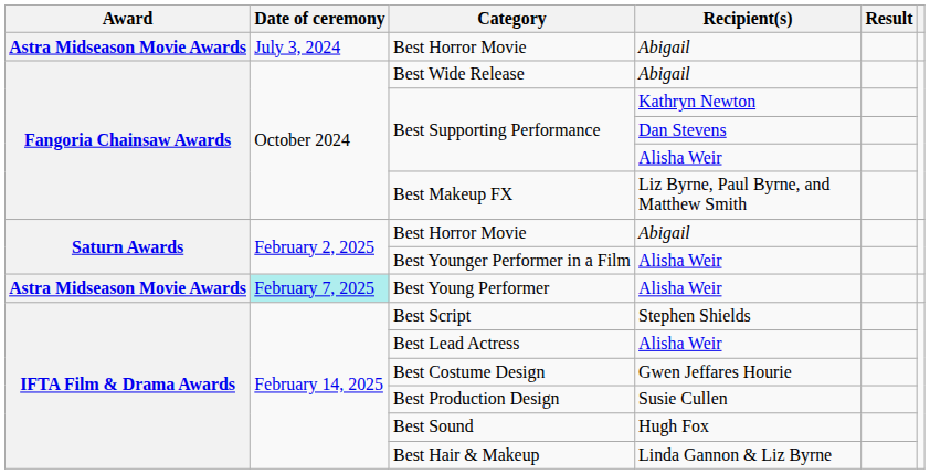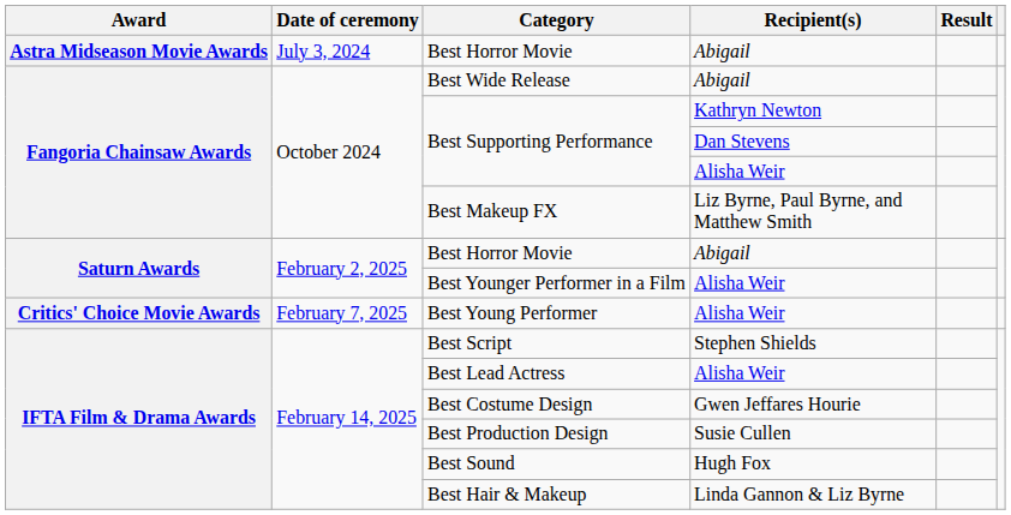 <table class="wikitable sortable plainrowheaders">
 <tr>
 <th scope="col">Award</th>
 <th scope="col">Date of ceremony</th>
 <th scope="col">Category</th>
 <th width=200 scope="col">Recipient(s)</th>
 <th scope="col">Result</th>
 <th scope="col" class="unsortable"></th>
 </tr>
 <tr>
 <th rowspan="1" scope="row"><a href='#'>Astra Midseason Movie Awards</a></th>
 <td rowspan="1"><a href='#'>July 3, 2024</a></td>
 <td>Best Horror Movie</td>
 <td><em>Abigail</em></td>
 <td></td>
 <td rowspan="1" align="center"></td>
 </tr>
 <tr>
 <th rowspan="5" scope="row"><a href='#'>Fangoria Chainsaw Awards</a></th>
 <td rowspan="5">October 2024</td>
 <td>Best Wide Release</td>
 <td><em>Abigail</em></td>
 <td></td>
 <td rowspan="5" align="center"></td>
 </tr>
 <tr>
 <td rowspan="3">Best Supporting Performance</td>
 <td><a href='#'>Kathryn Newton</a></td>
 <td></td>
 </tr>
 <tr>
 <td><a href='#'>Dan Stevens</a></td>
 <td></td>
 </tr>
 <tr>
 <td><a href='#'>Alisha Weir</a></td>
 <td></td>
 </tr>
 <tr>
 <td>Best Makeup FX</td>
 <td>Liz Byrne, Paul Byrne, and Matthew Smith</td>
 <td></td>
 </tr>
 <tr>
 <th rowspan="2" scope="row"><a href='#'>Saturn Awards</a></th>
 <td rowspan="2"><a href='#'>February 2, 2025</a></td>
 <td>Best Horror Movie</td>
 <td><em>Abigail</em></td>
 <td></td>
 <td rowspan="2" align="center"></td>
 </tr>
 <tr>
 <td rowspan="1">Best Younger Performer in a Film</td>
 <td><a href='#'>Alisha Weir</a></td>
 <td></td>
 </tr>
 <tr>
-<th rowspan="1" scope="row"><a href='#'>Astra Midseason Movie Awards</a></th>
-<td rowspan="1" style="background: paleturquoise;"><a href='#'>February 7, 2025</a></td>
+<th rowspan="1" scope="row"><a href='#'>Critics' Choice Movie Awards</a></th>
+<td rowspan="1"><a href='#'>February 7, 2025</a></td>
 <td>Best Young Performer</td>
 <td><a href='#'>Alisha Weir</a></td>
 <td></td>
 <td rowspan="1" align="center"></td>
 </tr>
 <tr>
 <th rowspan="6" scope="row"><a href='#'>IFTA Film & Drama Awards</a></th>
 <td rowspan="6"><a href='#'>February 14, 2025</a></td>
 <td>Best Script</td>
 <td>Stephen Shields</td>
 <td></td>
 <td rowspan="6" align="center"></td>
 </tr>
 <tr>
 <td rowspan="1">Best Lead Actress</td>
 <td><a href='#'>Alisha Weir</a></td>
 <td></td>
 </tr>
 <tr>
 <td rowspan="1">Best Costume Design</td>
 <td>Gwen Jeffares Hourie</td>
 <td></td>
 </tr>
 <tr>
 <td rowspan="1">Best Production Design</td>
 <td>Susie Cullen</td>
 <td></td>
 </tr>
 <tr>
 <td rowspan="1">Best Sound</td>
 <td>Hugh Fox</td>
 <td></td>
 </tr>
 <tr>
 <td rowspan="1">Best Hair & Makeup</td>
 <td>Linda Gannon & Liz Byrne</td>
 <td></td>
 </tr>
 </table>
